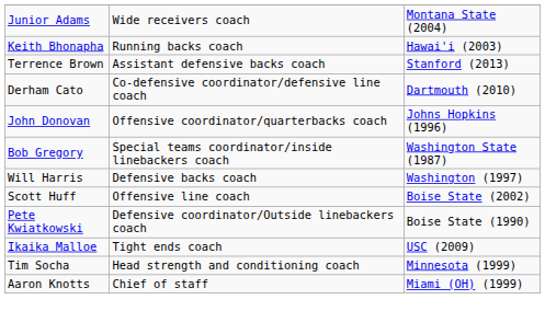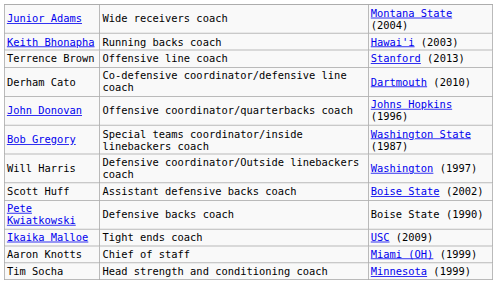 <table class="wikitable">
 <tr>
 </tr>
 <tr>
 <td><a href='#'>Junior Adams</a></td>
 <td>Wide receivers coach</td>
 <td><a href='#'>Montana State</a> (2004)</td>
 </tr>
 <tr>
 <td><a href='#'>Keith Bhonapha</a></td>
 <td>Running backs coach</td>
 <td><a href='#'>Hawai'i</a> (2003)</td>
 </tr>
 <tr>
 <td>Terrence Brown</td>
-<td>Assistant defensive backs coach</td>
+<td>Offensive line coach</td>
 <td><a href='#'>Stanford</a> (2013)</td>
 </tr>
 <tr>
 <td>Derham Cato</td>
 <td>Co-defensive coordinator/defensive line coach</td>
 <td><a href='#'>Dartmouth</a> (2010)</td>
 </tr>
 <tr>
 <td><a href='#'>John Donovan</a></td>
 <td>Offensive coordinator/quarterbacks coach</td>
 <td><a href='#'>Johns Hopkins</a> (1996)</td>
 </tr>
 <tr>
 <td><a href='#'>Bob Gregory</a></td>
 <td>Special teams coordinator/inside linebackers coach</td>
 <td><a href='#'>Washington State</a> (1987)</td>
 </tr>
 <tr>
 <td>Will Harris</td>
-<td>Defensive backs coach</td>
+<td>Defensive coordinator/Outside linebackers coach</td>
 <td><a href='#'>Washington</a> (1997)</td>
 </tr>
 <tr>
 <td>Scott Huff</td>
-<td>Offensive line coach</td>
+<td>Assistant defensive backs coach</td>
 <td><a href='#'>Boise State</a> (2002)</td>
 </tr>
 <tr>
 <td><a href='#'>Pete Kwiatkowski</a></td>
-<td>Defensive coordinator/Outside linebackers coach</td>
+<td>Defensive backs coach</td>
 <td>Boise State (1990)</td>
 </tr>
 <tr>
 <td><a href='#'>Ikaika Malloe</a></td>
 <td>Tight ends coach</td>
 <td><a href='#'>USC</a> (2009)</td>
 </tr>
 <tr>
+<td>Aaron Knotts</td>
+<td>Chief of staff</td>
+<td><a href='#'>Miami (OH)</a> (1999)</td>
+</tr>
+<tr>
 <td>Tim Socha</td>
 <td>Head strength and conditioning coach</td>
 <td><a href='#'>Minnesota</a> (1999)</td>
 </tr>
-<tr>
-<td>Aaron Knotts</td>
-<td>Chief of staff</td>
-<td><a href='#'>Miami (OH)</a> (1999)</td>
-</tr>
 </table>
